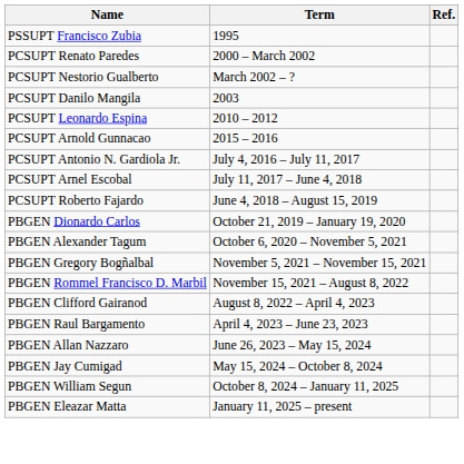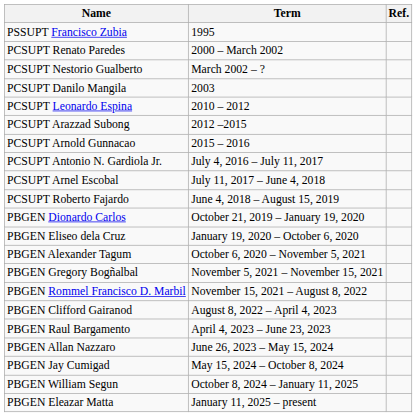 <table class="wikitable sortable">
 <tr>
 <th>Name</th>
 <th>Term</th>
 <th>Ref.</th>
 </tr>
 <tr>
 <td>PSSUPT <a href='#'>Francisco Zubia</a></td>
 <td>1995</td>
 <td></td>
 </tr>
 <tr>
 <td>PCSUPT Renato Paredes</td>
 <td>2000 – March 2002</td>
 <td></td>
 </tr>
 <tr>
 <td>PCSUPT Nestorio Gualberto</td>
 <td>March 2002 – ?</td>
 <td></td>
 </tr>
 <tr>
 <td>PCSUPT Danilo Mangila</td>
 <td>2003</td>
 <td></td>
 </tr>
 <tr>
 <td>PCSUPT <a href='#'>Leonardo Espina</a></td>
 <td>2010 – 2012</td>
 <td></td>
 </tr>
 <tr>
+<td>PCSUPT Arazzad Subong</td>
+<td>2012 –2015</td>
+<td></td>
+</tr>
+<tr>
 <td>PCSUPT Arnold Gunnacao</td>
 <td>2015 – 2016</td>
 <td></td>
 </tr>
 <tr>
 <td>PCSUPT Antonio N. Gardiola Jr.</td>
 <td>July 4, 2016 – July 11, 2017</td>
 <td></td>
 </tr>
 <tr>
 <td>PCSUPT Arnel Escobal</td>
 <td>July 11, 2017 – June 4, 2018</td>
 <td></td>
 </tr>
 <tr>
 <td>PCSUPT Roberto Fajardo</td>
 <td>June 4, 2018 – August 15, 2019</td>
 <td></td>
 </tr>
 <tr>
 <td>PBGEN <a href='#'>Dionardo Carlos</a></td>
 <td>October 21, 2019 – January 19, 2020</td>
+<td></td>
+</tr>
+<tr>
+<td>PBGEN Eliseo dela Cruz</td>
+<td>January 19, 2020 – October 6, 2020</td>
 <td></td>
 </tr>
 <tr>
 <td>PBGEN Alexander Tagum</td>
 <td>October 6, 2020 – November 5, 2021</td>
 <td></td>
 </tr>
 <tr>
 <td>PBGEN Gregory Bogñalbal</td>
 <td>November 5, 2021 – November 15, 2021</td>
 <td></td>
 </tr>
 <tr>
 <td>PBGEN <a href='#'>Rommel Francisco D. Marbil</a></td>
 <td>November 15, 2021 – August 8, 2022</td>
 <td></td>
 </tr>
 <tr>
 <td>PBGEN Clifford Gairanod</td>
 <td>August 8, 2022 – April 4, 2023</td>
 <td></td>
 </tr>
 <tr>
 <td>PBGEN Raul Bargamento</td>
 <td>April 4, 2023 – June 23, 2023</td>
 <td></td>
 </tr>
 <tr>
 <td>PBGEN Allan Nazzaro</td>
 <td>June 26, 2023 – May 15, 2024</td>
 <td></td>
 </tr>
 <tr>
 <td>PBGEN Jay Cumigad</td>
 <td>May 15, 2024 – October 8, 2024</td>
 <td></td>
 </tr>
 <tr>
 <td>PBGEN William Segun</td>
 <td>October 8, 2024 – January 11, 2025</td>
 <td></td>
 </tr>
 <tr>
 <td>PBGEN Eleazar Matta</td>
 <td>January 11, 2025 – present</td>
 <td></td>
 </tr>
 </table>
